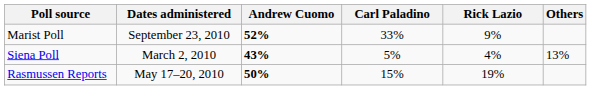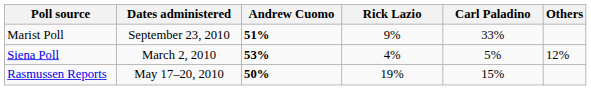 <table class="wikitable">
 <tr valign=bottom>
 <th style="width:135px;">Poll source</th>
 <th style="width:150px;">Dates administered</th>
 <th style="width:120px;">Andrew Cuomo</th>
+<th style="width:120px;">Rick Lazio</th>
 <th style="width:120px;">Carl Paladino</th>
-<th style="width:120px;">Rick Lazio</th>
 <th>Others</th>
 </tr>
 <tr>
 <td>Marist Poll</td>
 <td align=center>September 23, 2010</td>
-<td><strong>52%</strong></td>
+<td><strong>51%</strong></td>
+<td align=center>9%</td>
 <td align=center>33%</td>
-<td align=center>9%</td>
 <td></td>
 </tr>
 <tr>
 <td><a href='#'>Siena Poll</a></td>
 <td align=center>March 2, 2010</td>
-<td><strong>43%</strong></td>
+<td><strong>53%</strong></td>
+<td align=center>4%</td>
 <td align=center>5%</td>
-<td align=center>4%</td>
-<td>13%</td>
+<td>12%</td>
 </tr>
 <tr>
 <td><a href='#'>Rasmussen Reports</a></td>
 <td align=center>May 17–20, 2010</td>
 <td><strong>50%</strong></td>
+<td align=center>19%</td>
 <td align=center>15%</td>
-<td align=center>19%</td>
 <td></td>
 </tr>
 </table>
